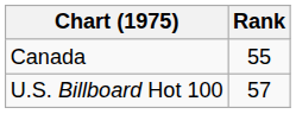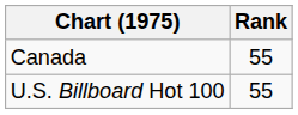 <table class="wikitable">
 <tr>
 <th align="left">Chart (1975)</th>
 <th style="text-align:center;">Rank</th>
 </tr>
 <tr>
 <td>Canada</td>
 <td style="text-align:center;">55</td>
 </tr>
 <tr>
 <td>U.S. <em>Billboard</em> Hot 100</td>
-<td style="text-align:center;">57</td>
+<td style="text-align:center;">55</td>
 </tr>
 </table>
